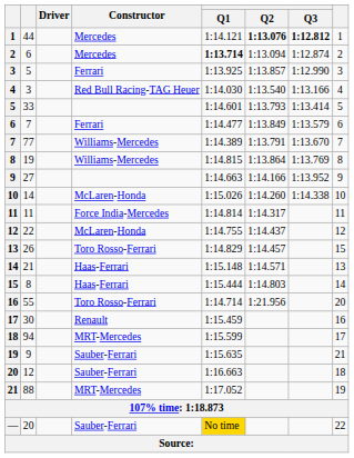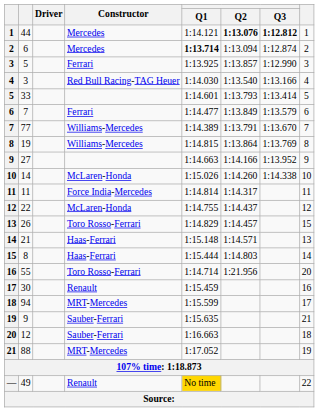 <table class="wikitable sortable" style="font-size: 85%;">
 <tr>
 <th rowspan="2"></th>
 <th rowspan="2"></th>
 <th rowspan="2">Driver</th>
 <th rowspan="2">Constructor</th>
 <th colspan="3"></th>
 <th rowspan="2"></th>
 </tr>
 <tr>
 <th>Q1</th>
 <th>Q2</th>
 <th>Q3</th>
 </tr>
 <tr>
 <th>1</th>
 <td align="center">44</td>
 <td></td>
 <td><a href='#'>Mercedes</a></td>
 <td>1:14.121</td>
 <td><strong>1:13.076</strong></td>
 <td><strong>1:12.812</strong></td>
 <td align="center">1</td>
 </tr>
 <tr>
 <th>2</th>
 <td align="center">6</td>
 <td></td>
 <td><a href='#'>Mercedes</a></td>
 <td><strong>1:13.714</strong></td>
 <td>1:13.094</td>
 <td>1:12.874</td>
 <td align="center">2</td>
 </tr>
 <tr>
 <th>3</th>
 <td align="center">5</td>
 <td></td>
 <td><a href='#'>Ferrari</a></td>
 <td>1:13.925</td>
 <td>1:13.857</td>
 <td>1:12.990</td>
 <td align="center">3</td>
 </tr>
 <tr>
 <th>4</th>
 <td align="center">3</td>
 <td></td>
 <td><a href='#'>Red Bull Racing</a>-<a href='#'>TAG Heuer</a></td>
 <td>1:14.030</td>
 <td>1:13.540</td>
 <td>1:13.166</td>
 <td align="center">4</td>
 </tr>
 <tr>
 <th>5</th>
 <td align="center">33</td>
 <td></td>
 <td></td>
 <td>1:14.601</td>
 <td>1:13.793</td>
 <td>1:13.414</td>
 <td align="center">5</td>
 </tr>
 <tr>
 <th>6</th>
 <td align="center">7</td>
 <td></td>
 <td><a href='#'>Ferrari</a></td>
 <td>1:14.477</td>
 <td>1:13.849</td>
 <td>1:13.579</td>
 <td align="center">6</td>
 </tr>
 <tr>
 <th>7</th>
 <td align="center">77</td>
 <td></td>
 <td><a href='#'>Williams</a>-<a href='#'>Mercedes</a></td>
 <td>1:14.389</td>
 <td>1:13.791</td>
 <td>1:13.670</td>
 <td align="center">7</td>
 </tr>
 <tr>
 <th>8</th>
 <td align="center">19</td>
 <td></td>
 <td><a href='#'>Williams</a>-<a href='#'>Mercedes</a></td>
 <td>1:14.815</td>
 <td>1:13.864</td>
 <td>1:13.769</td>
 <td align="center">8</td>
 </tr>
 <tr>
 <th>9</th>
 <td align="center">27</td>
 <td></td>
 <td></td>
 <td>1:14.663</td>
 <td>1:14.166</td>
 <td>1:13.952</td>
 <td align="center">9</td>
 </tr>
 <tr>
 <th>10</th>
 <td align="center">14</td>
 <td></td>
 <td><a href='#'>McLaren</a>-<a href='#'>Honda</a></td>
 <td>1:15.026</td>
 <td>1:14.260</td>
 <td>1:14.338</td>
 <td align="center">10</td>
 </tr>
 <tr>
 <th>11</th>
 <td align="center">11</td>
 <td></td>
 <td><a href='#'>Force India</a>-<a href='#'>Mercedes</a></td>
 <td>1:14.814</td>
 <td>1:14.317</td>
 <td></td>
 <td align="center">11</td>
 </tr>
 <tr>
 <th>12</th>
 <td align="center">22</td>
 <td></td>
 <td><a href='#'>McLaren</a>-<a href='#'>Honda</a></td>
 <td>1:14.755</td>
 <td>1:14.437</td>
 <td></td>
 <td align="center">12</td>
 </tr>
 <tr>
 <th>13</th>
 <td align="center">26</td>
 <td></td>
 <td><a href='#'>Toro Rosso</a>-<a href='#'>Ferrari</a></td>
 <td>1:14.829</td>
 <td>1:14.457</td>
 <td></td>
 <td align="center">15</td>
 </tr>
 <tr>
 <th>14</th>
 <td align="center">21</td>
 <td></td>
 <td><a href='#'>Haas</a>-<a href='#'>Ferrari</a></td>
 <td>1:15.148</td>
 <td>1:14.571</td>
 <td></td>
 <td align="center">13</td>
 </tr>
 <tr>
 <th>15</th>
 <td align="center">8</td>
 <td></td>
 <td><a href='#'>Haas</a>-<a href='#'>Ferrari</a></td>
 <td>1:15.444</td>
 <td>1:14.803</td>
 <td></td>
 <td align="center">14</td>
 </tr>
 <tr>
 <th>16</th>
 <td align="center">55</td>
 <td></td>
 <td><a href='#'>Toro Rosso</a>-<a href='#'>Ferrari</a></td>
 <td>1:14.714</td>
 <td>1:21.956</td>
 <td></td>
 <td align="center">20</td>
 </tr>
 <tr>
 <th>17</th>
 <td align="center">30</td>
 <td></td>
 <td><a href='#'>Renault</a></td>
 <td>1:15.459</td>
 <td></td>
 <td></td>
 <td align="center">16</td>
 </tr>
 <tr>
 <th>18</th>
 <td align="center">94</td>
 <td></td>
 <td><a href='#'>MRT</a>-<a href='#'>Mercedes</a></td>
 <td>1:15.599</td>
 <td></td>
 <td></td>
 <td align="center">17</td>
 </tr>
 <tr>
 <th>19</th>
 <td align="center">9</td>
 <td></td>
 <td><a href='#'>Sauber</a>-<a href='#'>Ferrari</a></td>
 <td>1:15.635</td>
 <td></td>
 <td></td>
 <td align="center">21</td>
 </tr>
 <tr>
 <th>20</th>
 <td align="center">12</td>
 <td></td>
 <td><a href='#'>Sauber</a>-<a href='#'>Ferrari</a></td>
 <td>1:16.663</td>
 <td></td>
 <td></td>
 <td align="center">18</td>
 </tr>
 <tr>
 <th>21</th>
 <td align="center">88</td>
 <td></td>
 <td><a href='#'>MRT</a>-<a href='#'>Mercedes</a></td>
 <td>1:17.052</td>
 <td></td>
 <td></td>
 <td align="center">19</td>
 </tr>
 <tr>
 <th colspan="8"><a href='#'>107% time</a>: 1:18.873</th>
 </tr>
 <tr>
 <th>—</th>
-<td align="center">20</td>
+<td align="center">49</td>
 <td></td>
-<td><a href='#'>Sauber</a>-<a href='#'>Ferrari</a></td>
+<td><a href='#'>Renault</a></td>
 <td style="background: gold;">No time</td>
 <td></td>
 <td></td>
 <td align="center">22</td>
 </tr>
 <tr>
 <th colspan="8">Source:</th>
 </tr>
 </table>
